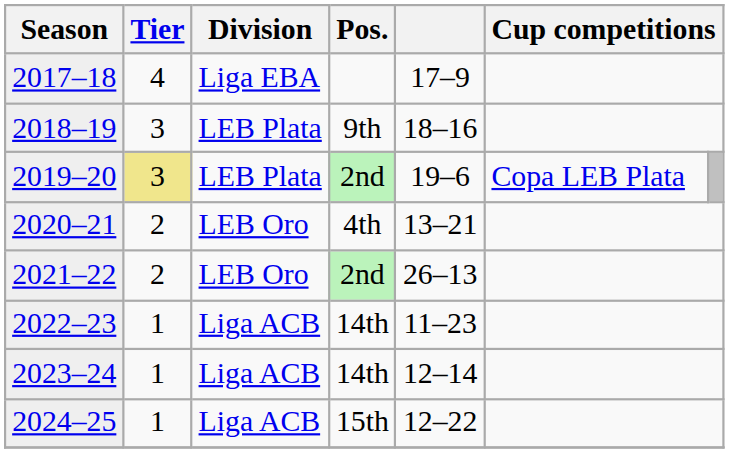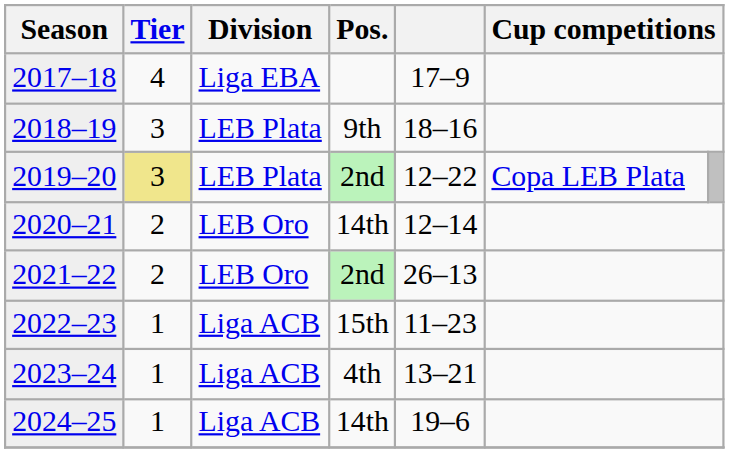 <table class="wikitable" style="font-size:85%; text-align:center">
 <tr>
 <th>Season</th>
 <th><a href='#'>Tier</a></th>
 <th>Division</th>
 <th>Pos.</th>
 <th></th>
 <th colspan="2">Cup competitions</th>
 </tr>
 <tr>
 <td style="background-color:#efefef"><a href='#'>2017–18</a></td>
 <td>4</td>
 <td style="text-align:left"><a href='#'>Liga EBA</a></td>
 <td></td>
 <td>17–9</td>
 <td colspan="2"></td>
 </tr>
 <tr>
 <td style="background-color:#efefef"><a href='#'>2018–19</a></td>
 <td>3</td>
 <td style="text-align:left"><a href='#'>LEB Plata</a></td>
 <td>9th</td>
 <td>18–16</td>
 <td colspan="2"></td>
 </tr>
 <tr>
 <td style="background-color:#efefef"><a href='#'>2019–20</a></td>
 <td style="background: khaki;">3</td>
 <td style="text-align:left"><a href='#'>LEB Plata</a></td>
 <td style="background-color:#BBF3BB">2nd</td>
-<td>19–6</td>
+<td>12–22</td>
 <td style="text-align:left"><a href='#'>Copa LEB Plata</a></td>
 <td bgcolor=silver></td>
 </tr>
 <tr>
 <td style="background-color:#efefef"><a href='#'>2020–21</a></td>
 <td>2</td>
 <td style="text-align:left"><a href='#'>LEB Oro</a></td>
-<td>4th</td>
-<td>13–21</td>
+<td>14th</td>
+<td>12–14</td>
 <td colspan="2"></td>
 </tr>
 <tr>
 <td style="background-color:#efefef"><a href='#'>2021–22</a></td>
 <td>2</td>
 <td style="text-align:left"><a href='#'>LEB Oro</a></td>
 <td style="background-color:#BBF3BB">2nd</td>
 <td>26–13</td>
 <td colspan="2"></td>
 </tr>
 <tr>
 <td style="background-color:#efefef"><a href='#'>2022–23</a></td>
 <td>1</td>
 <td style="text-align:left"><a href='#'>Liga ACB</a></td>
-<td>14th</td>
+<td>15th</td>
 <td>11–23</td>
 <td colspan="2"></td>
 </tr>
 <tr>
 <td style="background-color:#efefef"><a href='#'>2023–24</a></td>
 <td>1</td>
 <td style="text-align:left"><a href='#'>Liga ACB</a></td>
-<td>14th</td>
-<td>12–14</td>
+<td>4th</td>
+<td>13–21</td>
 <td colspan="2"></td>
 </tr>
 <tr>
 <td style="background-color:#efefef"><a href='#'>2024–25</a></td>
 <td>1</td>
 <td style="text-align:left"><a href='#'>Liga ACB</a></td>
-<td>15th</td>
-<td>12–22</td>
+<td>14th</td>
+<td>19–6</td>
 <td colspan="2"></td>
 </tr>
 <tr>
 </tr>
 </table>
